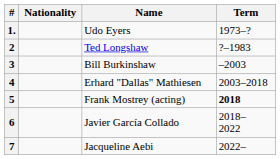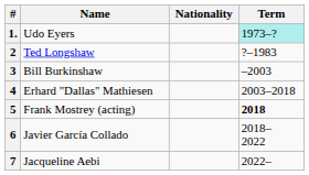 <table class="wikitable" style="width:400px;">
 <tr>
 <th>#</th>
+<th>Name</th>
 <th>Nationality</th>
-<th>Name</th>
 <th>Term</th>
 </tr>
 <tr>
 <th>1.</th>
+<td>Udo Eyers</td>
 <td></td>
-<td>Udo Eyers</td>
-<td>1973–?</td>
+<td style="background: paleturquoise;">1973–?</td>
 </tr>
 <tr>
 <th>2</th>
+<td><a href='#'>Ted Longshaw</a></td>
 <td></td>
-<td><a href='#'>Ted Longshaw</a></td>
 <td>?–1983</td>
 </tr>
 <tr>
 <th>3</th>
+<td>Bill Burkinshaw</td>
 <td></td>
-<td>Bill Burkinshaw</td>
 <td>–2003</td>
 </tr>
 <tr>
 <th>4</th>
+<td>Erhard "Dallas" Mathiesen</td>
 <td></td>
-<td>Erhard "Dallas" Mathiesen</td>
 <td>2003–2018</td>
 </tr>
 <tr>
 <th>5</th>
+<td>Frank Mostrey (acting)</td>
 <td></td>
-<td>Frank Mostrey (acting)</td>
 <td><strong>2018</strong></td>
 </tr>
 <tr>
 <th>6</th>
+<td>Javier García Collado</td>
 <td></td>
-<td>Javier García Collado</td>
 <td>2018–<br>2022</td>
 </tr>
 <tr>
 <th>7</th>
+<td>Jacqueline Aebi</td>
 <td></td>
-<td>Jacqueline Aebi</td>
 <td>2022–</td>
 </tr>
 </table>
